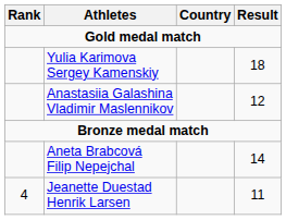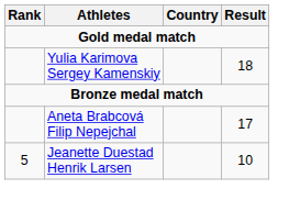 <table class="wikitable" style="text-align:center">
 <tr>
 <th>Rank</th>
 <th>Athletes</th>
 <th>Country</th>
 <th>Result</th>
 </tr>
 <tr>
 <td colspan=4><strong>Gold medal match</strong></td>
 </tr>
 <tr>
 <td></td>
 <td align=left><a href='#'>Yulia Karimova</a><br><a href='#'>Sergey Kamenskiy</a></td>
 <td align=left></td>
 <td>18</td>
 </tr>
 <tr>
-<td></td>
-<td align=left><a href='#'>Anastasiia Galashina</a> <br><a href='#'>Vladimir Maslennikov</a></td>
-<td align=left></td>
-<td>12</td>
-</tr>
-<tr>
 <td colspan=4><strong>Bronze medal match</strong></td>
 </tr>
 <tr>
 <td></td>
 <td align=left><a href='#'>Aneta Brabcová</a><br><a href='#'>Filip Nepejchal</a></td>
 <td align=left></td>
-<td>14</td>
+<td>17</td>
 </tr>
 <tr>
-<td>4</td>
+<td>5</td>
 <td align=left><a href='#'>Jeanette Duestad</a><br><a href='#'>Henrik Larsen</a></td>
 <td align=left></td>
-<td>11</td>
+<td>10</td>
 </tr>
 </table>
